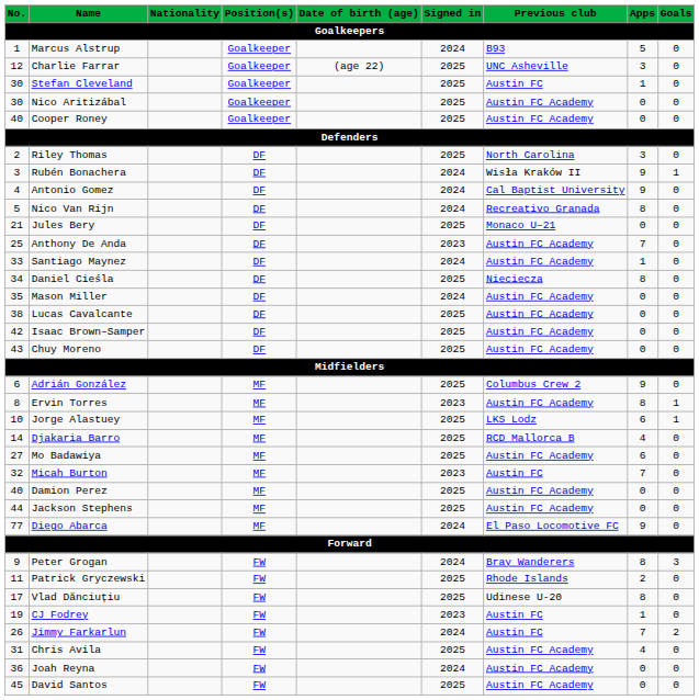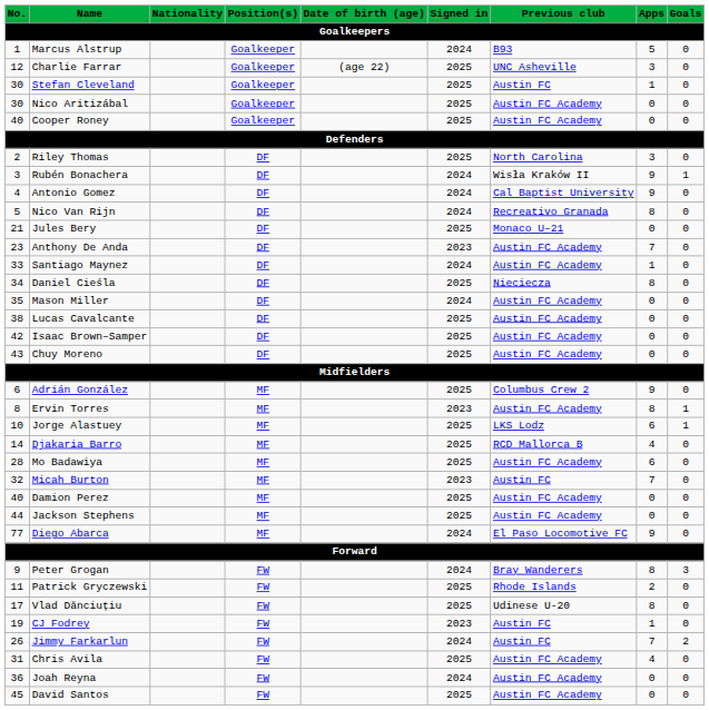 <table class="wikitable" style="text-align:center; font-size:90%;">
 <tr>
 <th style="background:#00AE42; color:black; text-align:center;">No.</th>
 <th style="background:#00AE42; color:black; text-align:center;">Name</th>
 <th style="background:#00AE42; color:black; text-align:center;">Nationality</th>
 <th style="background:#00AE42; color:black; text-align:center;">Position(s)</th>
 <th style="background:#00AE42; color:black; text-align:center;">Date of birth (age)</th>
 <th style="background:#00AE42; color:black; text-align:center;">Signed in</th>
 <th style="background:#00AE42; color:black; text-align:center;">Previous club</th>
 <th style="background:#00AE42; color:black; text-align:center;">Apps</th>
 <th style="background:#00AE42; color:black; text-align:center;">Goals</th>
 </tr>
 <tr>
 <th colspan=9 style="background:black; color:white; text-align:center;">Goalkeepers</th>
 </tr>
 <tr>
 <td>1</td>
 <td align="left">Marcus Alstrup</td>
 <td></td>
 <td><a href='#'>Goalkeeper</a></td>
 <td></td>
 <td>2024</td>
 <td align="left"> <a href='#'>B93</a></td>
 <td>5</td>
 <td>0</td>
 </tr>
 <tr>
 <td>12</td>
 <td align="left">Charlie Farrar</td>
 <td></td>
 <td><a href='#'>Goalkeeper</a></td>
 <td>(age 22)</td>
 <td>2025</td>
 <td align="left"> <a href='#'>UNC Asheville</a></td>
 <td>3</td>
 <td>0</td>
 </tr>
 <tr>
 <td>30</td>
 <td align="left"><a href='#'>Stefan Cleveland</a></td>
 <td></td>
 <td><a href='#'>Goalkeeper</a></td>
 <td></td>
 <td>2025</td>
 <td align="left"> <a href='#'>Austin FC</a></td>
 <td>1</td>
 <td>0</td>
 </tr>
 <tr>
 <td>30</td>
 <td align="left">Nico Aritizábal</td>
 <td></td>
 <td><a href='#'>Goalkeeper</a></td>
 <td></td>
 <td>2025</td>
 <td align="left"> <a href='#'>Austin FC Academy</a></td>
 <td>0</td>
 <td>0</td>
 </tr>
 <tr>
 <td>40</td>
 <td align="left">Cooper Roney</td>
 <td></td>
 <td><a href='#'>Goalkeeper</a></td>
 <td></td>
 <td>2025</td>
 <td align="left"> <a href='#'>Austin FC Academy</a></td>
 <td>0</td>
 <td>0</td>
 </tr>
 <tr>
 <th colspan=9 style="background:black; color:white; text-align:center;">Defenders</th>
 </tr>
 <tr>
 <td>2</td>
 <td align="left">Riley Thomas</td>
 <td></td>
 <td><a href='#'>DF</a></td>
 <td></td>
 <td>2025</td>
 <td align="left"> <a href='#'>North Carolina</a></td>
 <td>3</td>
 <td>0</td>
 </tr>
 <tr>
 <td>3</td>
 <td align="left">Rubén Bonachera</td>
 <td></td>
 <td><a href='#'>DF</a></td>
 <td></td>
 <td>2024</td>
 <td align="left"> Wisła Kraków II</td>
 <td>9</td>
 <td>1</td>
 </tr>
 <tr>
 <td>4</td>
 <td align="left">Antonio Gomez</td>
 <td></td>
 <td><a href='#'>DF</a></td>
 <td></td>
 <td>2024</td>
 <td align="left"> <a href='#'>Cal Baptist University</a></td>
 <td>9</td>
 <td>0</td>
 </tr>
 <tr>
 <td>5</td>
 <td align="left">Nico Van Rijn</td>
 <td></td>
 <td><a href='#'>DF</a></td>
 <td></td>
 <td>2024</td>
 <td align="left"> <a href='#'>Recreativo Granada</a></td>
 <td>8</td>
 <td>0</td>
 </tr>
 <tr>
 <td>21</td>
 <td align="left">Jules Bery</td>
 <td></td>
 <td><a href='#'>DF</a></td>
 <td></td>
 <td>2025</td>
 <td align="left"> <a href='#'>Monaco U–21</a></td>
 <td>0</td>
 <td>0</td>
 </tr>
 <tr>
-<td>25</td>
+<td>23</td>
 <td align="left">Anthony De Anda</td>
 <td></td>
 <td><a href='#'>DF</a></td>
 <td></td>
 <td>2023</td>
 <td align="left"> <a href='#'>Austin FC Academy</a></td>
 <td>7</td>
 <td>0</td>
 </tr>
 <tr>
 <td>33</td>
 <td align="left">Santiago Maynez</td>
 <td></td>
 <td><a href='#'>DF</a></td>
 <td></td>
 <td>2024</td>
 <td align="left"> <a href='#'>Austin FC Academy</a></td>
 <td>1</td>
 <td>0</td>
 </tr>
 <tr>
 <td>34</td>
 <td align="left">Daniel Cieśla</td>
 <td></td>
 <td><a href='#'>DF</a></td>
 <td></td>
 <td>2025</td>
 <td align="left"> <a href='#'>Nieciecza</a></td>
 <td>8</td>
 <td>0</td>
 </tr>
 <tr>
 <td>35</td>
 <td align="left">Mason Miller</td>
 <td></td>
 <td><a href='#'>DF</a></td>
 <td></td>
 <td>2024</td>
 <td align="left"> <a href='#'>Austin FC Academy</a></td>
 <td>0</td>
 <td>0</td>
 </tr>
 <tr>
 <td>38</td>
 <td align="left">Lucas Cavalcante</td>
 <td></td>
 <td><a href='#'>DF</a></td>
 <td></td>
 <td>2025</td>
 <td align="left"> <a href='#'>Austin FC Academy</a></td>
 <td>0</td>
 <td>0</td>
 </tr>
 <tr>
 <td>42</td>
 <td align="left">Isaac Brown–Samper</td>
 <td></td>
 <td><a href='#'>DF</a></td>
 <td></td>
 <td>2025</td>
 <td align="left"> <a href='#'>Austin FC Academy</a></td>
 <td>0</td>
 <td>0</td>
 </tr>
 <tr>
 <td>43</td>
 <td align="left">Chuy Moreno</td>
 <td></td>
 <td><a href='#'>DF</a></td>
 <td></td>
 <td>2025</td>
 <td align="left"> <a href='#'>Austin FC Academy</a></td>
 <td>0</td>
 <td>0</td>
 </tr>
 <tr>
 <th colspan=9 style="background:black; color:white; text-align:center;">Midfielders</th>
 </tr>
 <tr>
 <td>6</td>
 <td align="left"><a href='#'>Adrián González</a></td>
 <td></td>
 <td><a href='#'>MF</a></td>
 <td></td>
 <td>2025</td>
 <td align="left"> <a href='#'>Columbus Crew 2</a></td>
 <td>9</td>
 <td>0</td>
 </tr>
 <tr>
 <td>8</td>
 <td align="left">Ervin Torres</td>
 <td></td>
 <td><a href='#'>MF</a></td>
 <td></td>
 <td>2023</td>
 <td align="left"> <a href='#'>Austin FC Academy</a></td>
 <td>8</td>
 <td>1</td>
 </tr>
 <tr>
 <td>10</td>
 <td align="left">Jorge Alastuey</td>
 <td></td>
 <td><a href='#'>MF</a></td>
 <td></td>
 <td>2025</td>
 <td align="left"> <a href='#'>LKS Lodz</a></td>
 <td>6</td>
 <td>1</td>
 </tr>
 <tr>
 <td>14</td>
 <td align="left"><a href='#'>Djakaria Barro</a></td>
 <td></td>
 <td><a href='#'>MF</a></td>
 <td></td>
 <td>2025</td>
 <td align="left"> <a href='#'>RCD Mallorca B</a></td>
 <td>4</td>
 <td>0</td>
 </tr>
 <tr>
-<td>27</td>
+<td>28</td>
 <td align="left">Mo Badawiya</td>
 <td></td>
 <td><a href='#'>MF</a></td>
 <td></td>
 <td>2025</td>
 <td align="left"> <a href='#'>Austin FC Academy</a></td>
 <td>6</td>
 <td>0</td>
 </tr>
 <tr>
 <td>32</td>
 <td align="left"><a href='#'>Micah Burton</a></td>
 <td></td>
 <td><a href='#'>MF</a></td>
 <td></td>
 <td>2023</td>
 <td align="left"> <a href='#'>Austin FC</a></td>
 <td>7</td>
 <td>0</td>
 </tr>
 <tr>
 <td>40</td>
 <td align="left">Damion Perez</td>
 <td></td>
 <td><a href='#'>MF</a></td>
 <td></td>
 <td>2025</td>
 <td align="left"> <a href='#'>Austin FC Academy</a></td>
 <td>0</td>
 <td>0</td>
 </tr>
 <tr>
 <td>44</td>
 <td align="left">Jackson Stephens</td>
 <td></td>
 <td><a href='#'>MF</a></td>
 <td></td>
 <td>2025</td>
 <td align="left"> <a href='#'>Austin FC Academy</a></td>
 <td>0</td>
 <td>0</td>
 </tr>
 <tr>
 <td>77</td>
 <td align="left"><a href='#'>Diego Abarca</a></td>
 <td></td>
 <td><a href='#'>MF</a></td>
 <td></td>
 <td>2024</td>
 <td align="left"> <a href='#'>El Paso Locomotive FC</a></td>
 <td>9</td>
 <td>0</td>
 </tr>
 <tr>
 <th colspan=9 style="background:black; color:white; text-align:center;">Forward</th>
 </tr>
 <tr>
 <td>9</td>
 <td align="left">Peter Grogan</td>
 <td></td>
 <td><a href='#'>FW</a></td>
 <td></td>
 <td>2024</td>
 <td align="left"> <a href='#'>Bray Wanderers</a></td>
 <td>8</td>
 <td>3</td>
 </tr>
 <tr>
 <td>11</td>
 <td align="left">Patrick Gryczewski</td>
 <td></td>
 <td><a href='#'>FW</a></td>
 <td></td>
 <td>2025</td>
 <td align="left"> <a href='#'>Rhode Islands</a></td>
 <td>2</td>
 <td>0</td>
 </tr>
 <tr>
 <td>17</td>
 <td align="left">Vlad Dănciuțiu</td>
 <td></td>
 <td><a href='#'>FW</a></td>
 <td></td>
 <td>2025</td>
 <td align="left"> Udinese U-20</td>
 <td>8</td>
 <td>0</td>
 </tr>
 <tr>
 <td>19</td>
 <td align="left"><a href='#'>CJ Fodrey</a></td>
 <td></td>
 <td><a href='#'>FW</a></td>
 <td></td>
 <td>2023</td>
 <td align="left"> <a href='#'>Austin FC</a></td>
 <td>1</td>
 <td>0</td>
 </tr>
 <tr>
 <td>26</td>
 <td align="left"><a href='#'>Jimmy Farkarlun</a></td>
 <td></td>
 <td><a href='#'>FW</a></td>
 <td></td>
 <td>2024</td>
 <td align="left"> <a href='#'>Austin FC</a></td>
 <td>7</td>
 <td>2</td>
 </tr>
 <tr>
 <td>31</td>
 <td align="left">Chris Avila</td>
 <td></td>
 <td><a href='#'>FW</a></td>
 <td></td>
 <td>2025</td>
 <td align="left"> <a href='#'>Austin FC Academy</a></td>
 <td>4</td>
 <td>0</td>
 </tr>
 <tr>
 <td>36</td>
 <td align="left">Joah Reyna</td>
 <td></td>
 <td><a href='#'>FW</a></td>
 <td></td>
 <td>2024</td>
 <td align="left"> <a href='#'>Austin FC Academy</a></td>
 <td>0</td>
 <td>0</td>
 </tr>
 <tr>
 <td>45</td>
 <td align="left">David Santos</td>
 <td></td>
 <td><a href='#'>FW</a></td>
 <td></td>
 <td>2025</td>
 <td align="left"> <a href='#'>Austin FC Academy</a></td>
 <td>0</td>
 <td>0</td>
 </tr>
 </table>
